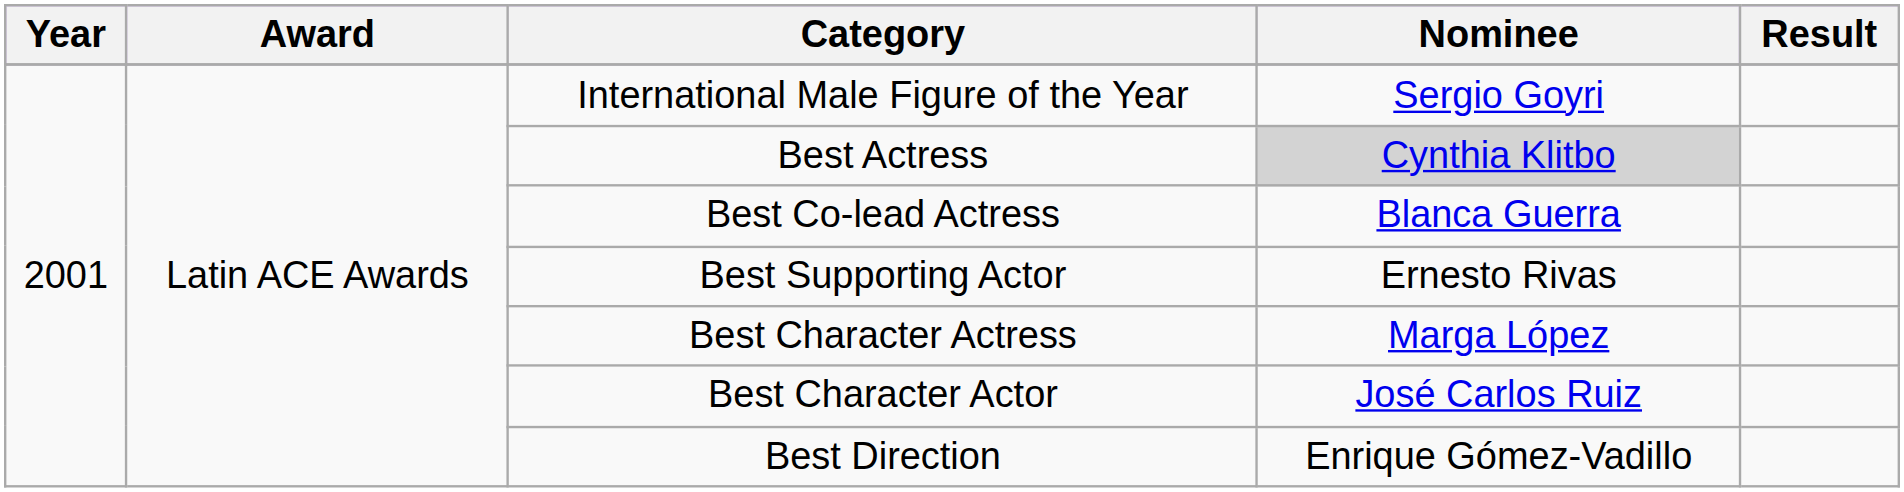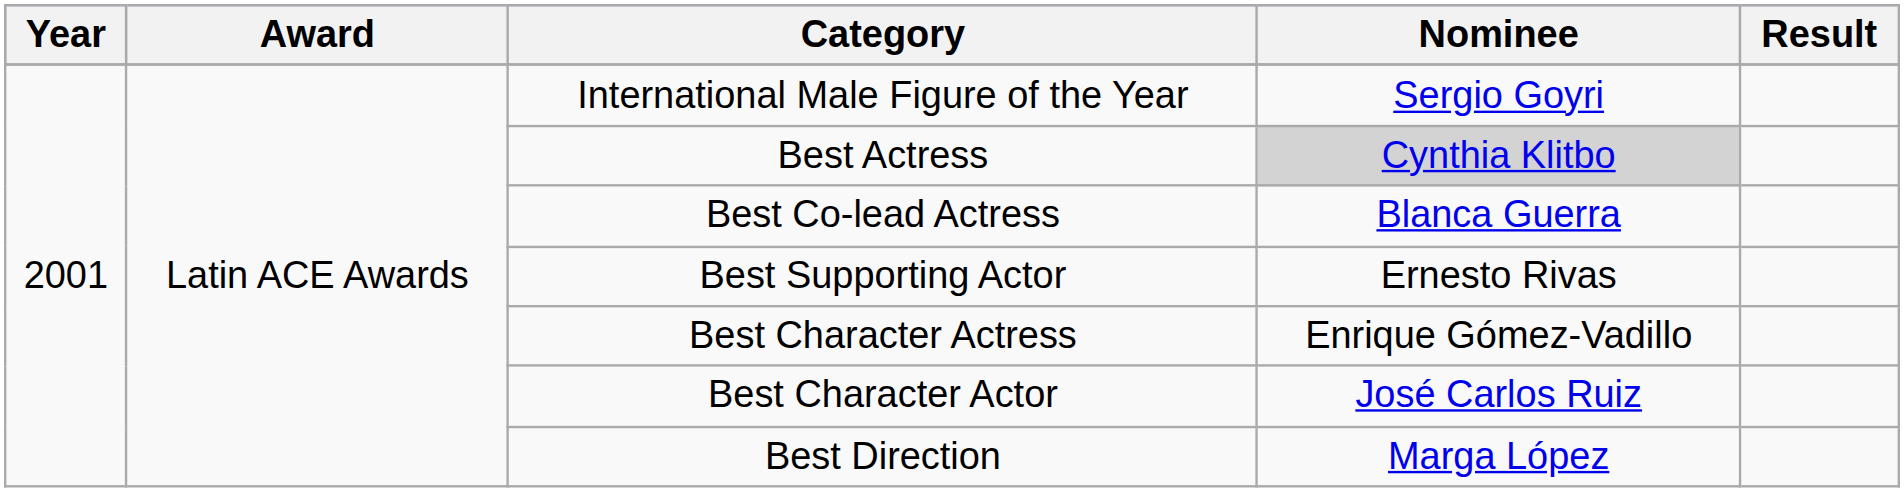 <table class="wikitable" width=800px>
 <tr style="background:#96c; text-align:center;">
 <th>Year</th>
 <th>Award</th>
 <th>Category</th>
 <th>Nominee</th>
 <th>Result</th>
 </tr>
 <tr>
 </tr>
 <tr style="text-align: center;">
 </tr>
 <tr style="text-align: center; top">
 <td style="text-align: center; top" rowspan="11">2001</td>
 </tr>
 <tr style="text-align: center; top">
 <td style="text-align: center; top" rowspan="8">Latin ACE Awards</td>
 </tr>
 <tr style="text-align: center; top">
 <td>International Male Figure of the Year</td>
 <td><a href='#'>Sergio Goyri</a></td>
 <td></td>
 </tr>
 <tr style="text-align: center; top">
 <td>Best Actress</td>
 <td style="background: lightgrey;"><a href='#'>Cynthia Klitbo</a></td>
 <td></td>
 </tr>
 <tr style="text-align: center; top">
 <td>Best Co-lead Actress</td>
 <td><a href='#'>Blanca Guerra</a></td>
 <td></td>
 </tr>
 <tr style="text-align: center; top">
 <td>Best Supporting Actor</td>
 <td>Ernesto Rivas</td>
 <td></td>
 </tr>
 <tr style="text-align: center; top">
 <td>Best Character Actress</td>
-<td><a href='#'>Marga López</a></td>
+<td>Enrique Gómez-Vadillo</td>
 <td></td>
 </tr>
 <tr style="text-align: center; top">
 <td>Best Character Actor</td>
 <td><a href='#'>José Carlos Ruiz</a></td>
 <td></td>
 </tr>
 <tr style="text-align: center; top">
 <td>Best Direction</td>
-<td>Enrique Gómez-Vadillo</td>
+<td><a href='#'>Marga López</a></td>
 <td></td>
 </tr>
 </table>
